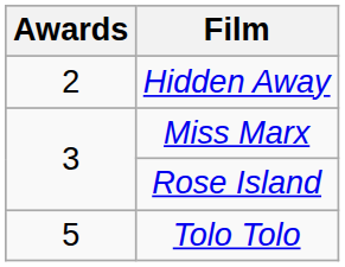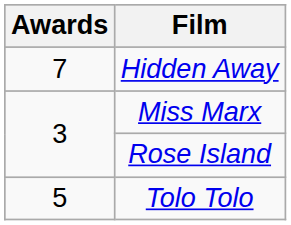 <table class="wikitable plainrowheaders" rowspan=2 style="text-align: center;" border="2" background: #f6e39c;>
 <tr>
 <th scope="col" style="width:55px;">Awards</th>
 <th scope="col" style="text-align:center;">Film</th>
 </tr>
 <tr>
-<td>2</td>
+<td>7</td>
 <td><em><a href='#'>Hidden Away</a></em></td>
 </tr>
 <tr>
 <td rowspan="2">3</td>
 <td><em><a href='#'>Miss Marx</a></em></td>
 </tr>
 <tr>
 <td><em><a href='#'>Rose Island</a></em></td>
 </tr>
 <tr>
 <td>5</td>
 <td><em><a href='#'>Tolo Tolo</a></em></td>
 </tr>
 </table>
